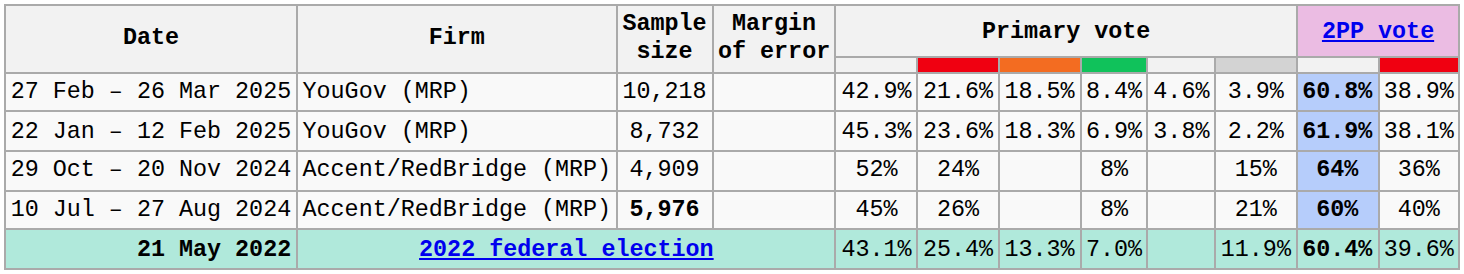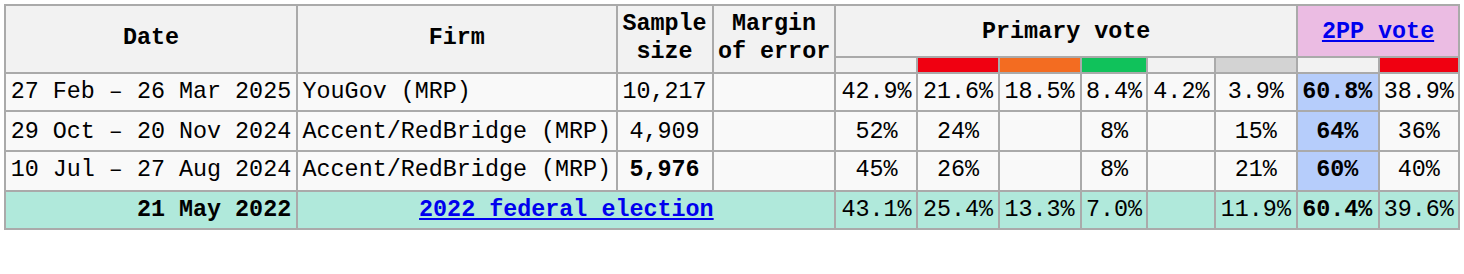 <table class="nowrap wikitable tpl-blanktable" style=text-align:center;font-size:90%>
 <tr>
 <th rowspan=2>Date</th>
 <th rowspan=2>Firm</th>
 <th rowspan=2>Sample<br>size</th>
 <th rowspan=2>Margin<br>of error</th>
 <th colspan=6>Primary vote</th>
 <th colspan=2 class=unsortable style=background:#ebbce3><a href='#'>2PP vote</a></th>
 </tr>
 <tr>
 <th style=background:></th>
 <th class="unsortable" style="background:#F00011"></th>
 <th class=unsortable style=background:#f36c21></th>
 <th class=unsortable style=background:#10C25B></th>
 <th class=unsortable style=background:></th>
 <th class=unsortable style=background:lightgray></th>
 <th style=background:></th>
 <th class="unsortable" style="background:#F00011"></th>
 </tr>
 <tr>
 <td align=right>27 Feb – 26 Mar 2025</td>
 <td align=left>YouGov (MRP)</td>
-<td>10,218</td>
+<td>10,217</td>
 <td></td>
 <td>42.9%</td>
 <td>21.6%</td>
 <td>18.5%</td>
 <td>8.4%</td>
-<td>4.6%</td>
+<td>4.2%</td>
 <td>3.9%</td>
 <th style="background:#B6CDFB">60.8%</th>
 <td>38.9%</td>
-</tr>
-<tr>
-<td align=right>22 Jan – 12 Feb 2025</td>
-<td align=left>YouGov (MRP)</td>
-<td>8,732</td>
-<td></td>
-<td>45.3%</td>
-<td>23.6%</td>
-<td>18.3%</td>
-<td>6.9%</td>
-<td>3.8%</td>
-<td>2.2%</td>
-<th style="background:#B6CDFB">61.9%</th>
-<td>38.1%</td>
 </tr>
 <tr>
 <td align=right>29 Oct – 20 Nov 2024</td>
 <td align=left>Accent/RedBridge (MRP)</td>
 <td>4,909</td>
 <td></td>
 <td>52%</td>
 <td>24%</td>
 <td></td>
 <td>8%</td>
 <td></td>
 <td>15%</td>
 <th style="background:#B6CDFB">64%</th>
 <td>36%</td>
 </tr>
 <tr>
 <td align=right>10 Jul – 27 Aug 2024</td>
 <td align=left>Accent/RedBridge (MRP)</td>
 <td><strong>5,976</strong></td>
 <td></td>
 <td>45%</td>
 <td>26%</td>
 <td></td>
 <td>8%</td>
 <td></td>
 <td>21%</td>
 <th style="background:#B6CDFB">60%</th>
 <td>40%</td>
 </tr>
 <tr style=background:#b0e9db>
 <td style=text-align:right data-sort-value=21-May-2022><strong>21 May 2022</strong></td>
 <td colspan=3 style=text-align:center><strong><a href='#'>2022 federal election</a></strong></td>
 <td>43.1%</td>
 <td>25.4%</td>
 <td>13.3%</td>
 <td>7.0%</td>
 <td></td>
 <td>11.9%</td>
 <td><strong>60.4%</strong></td>
 <td>39.6%</td>
 </tr>
 </table>
